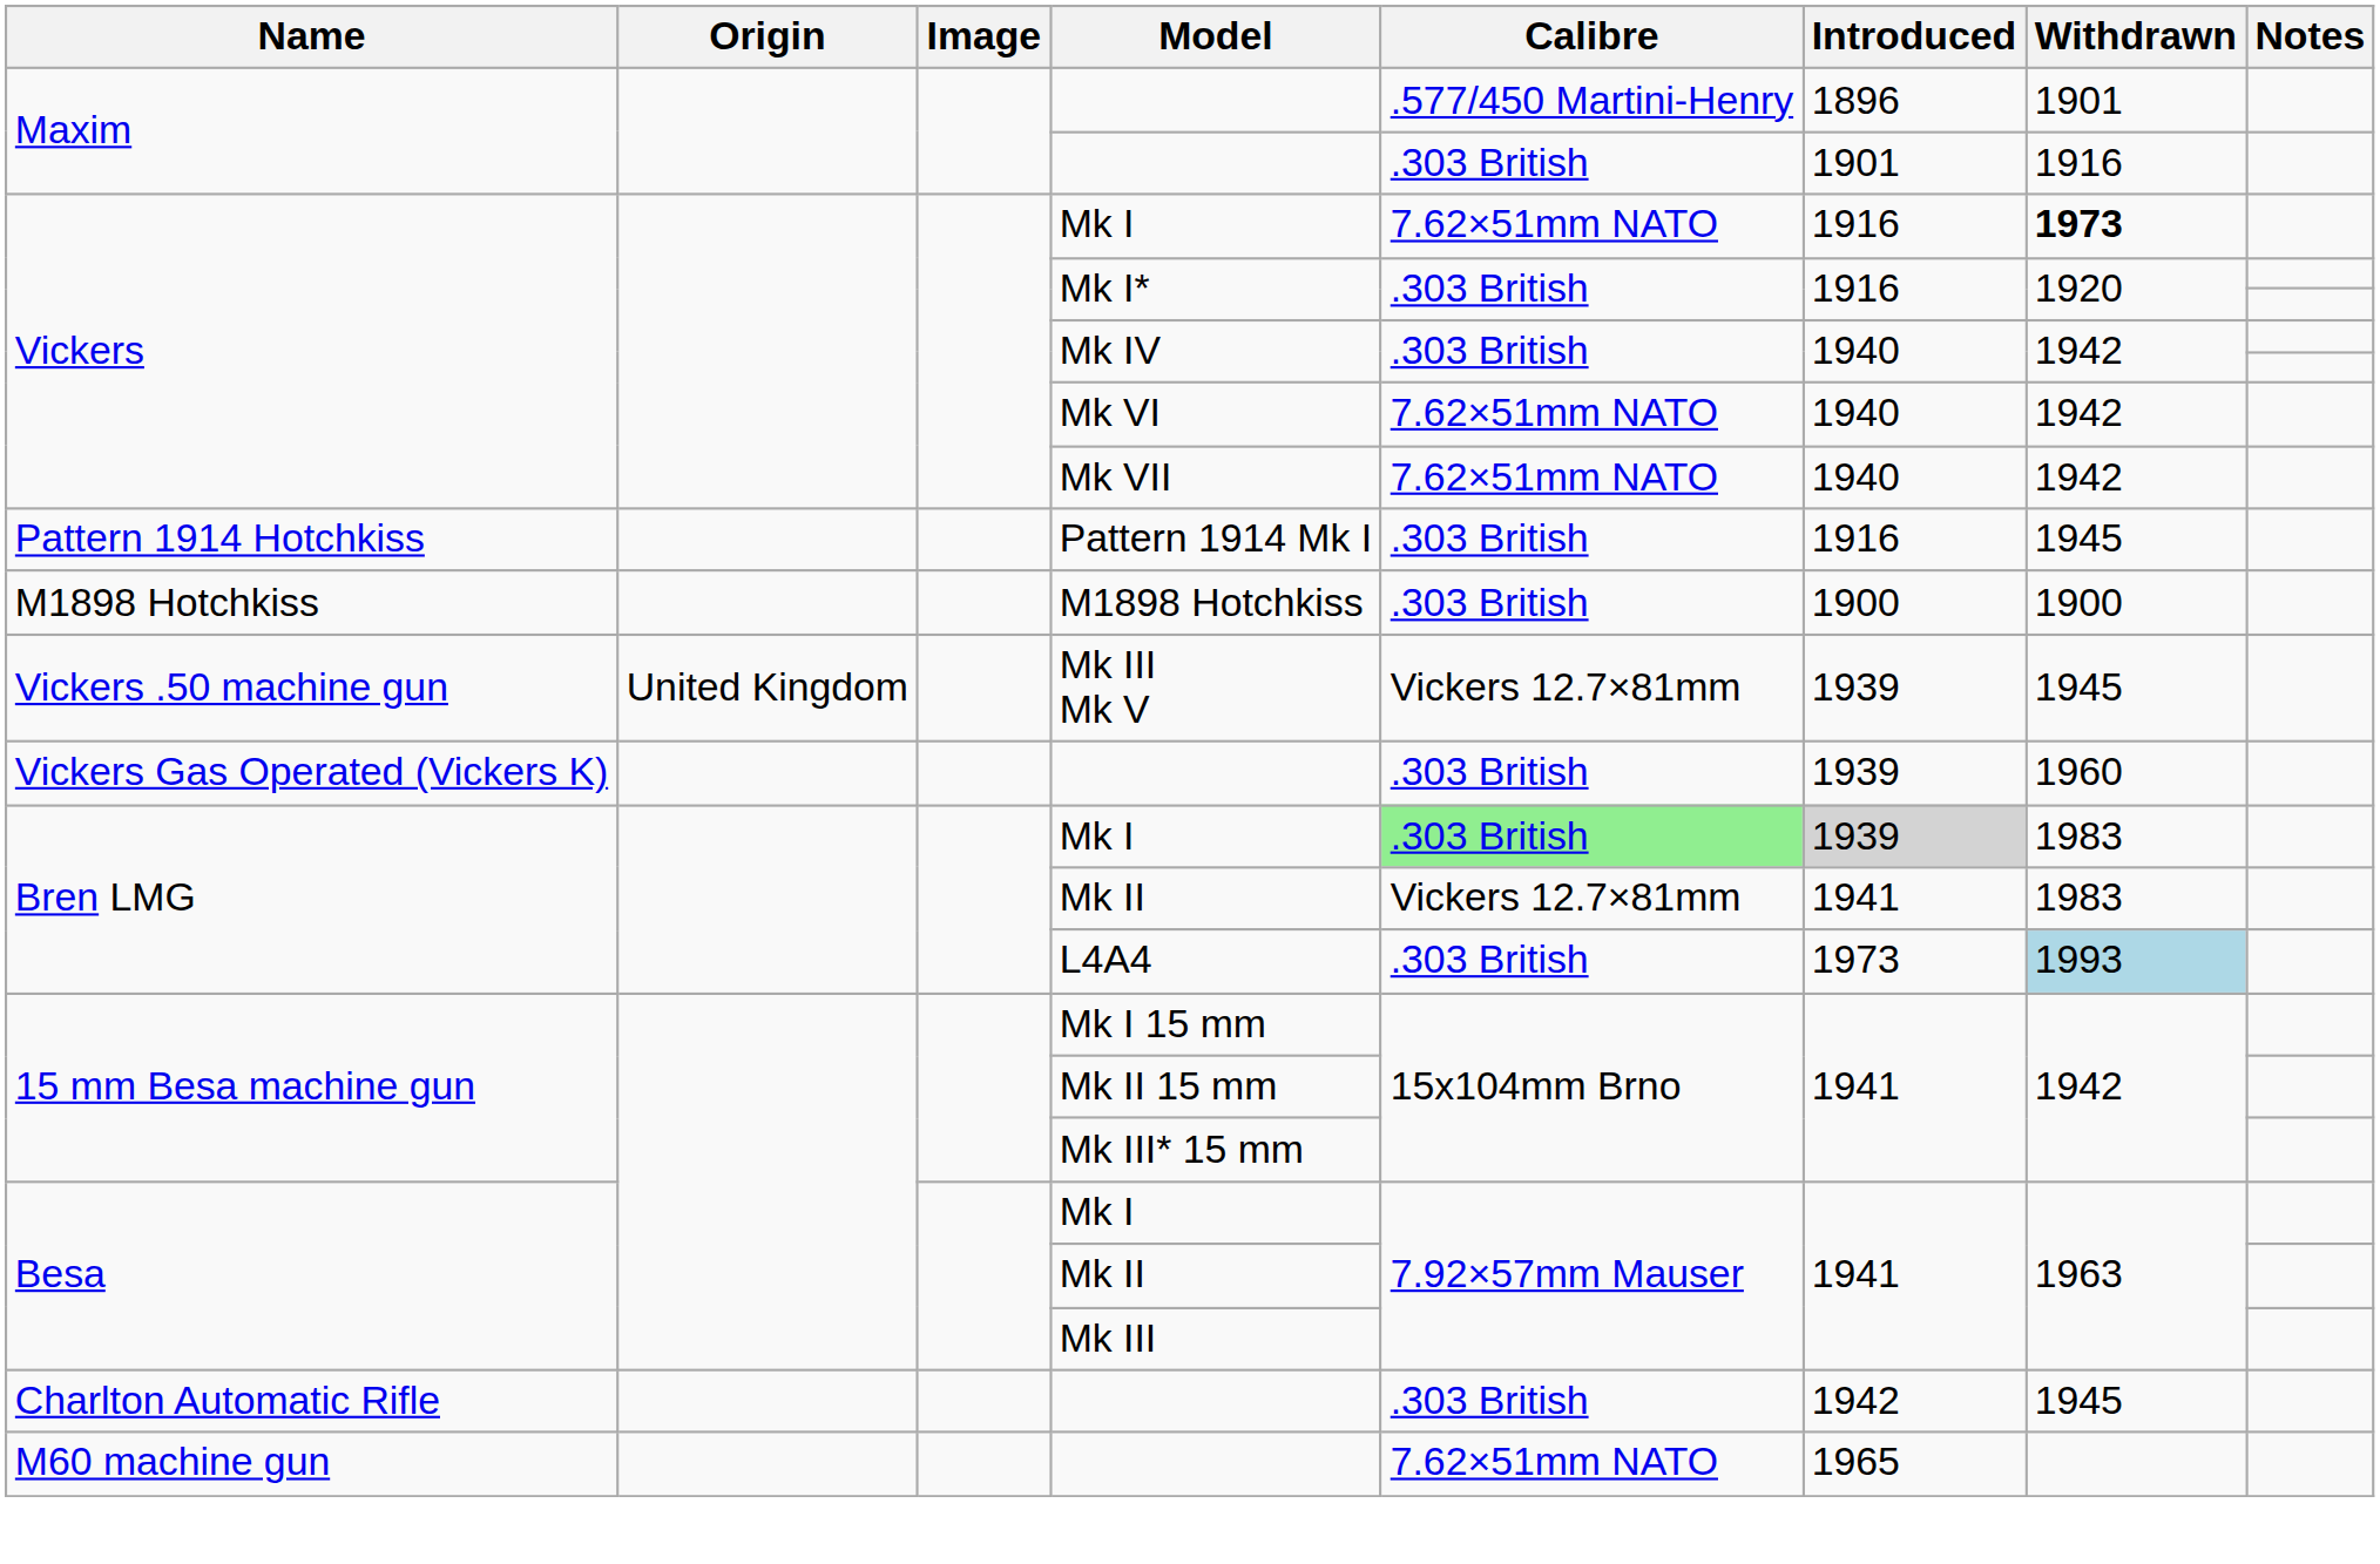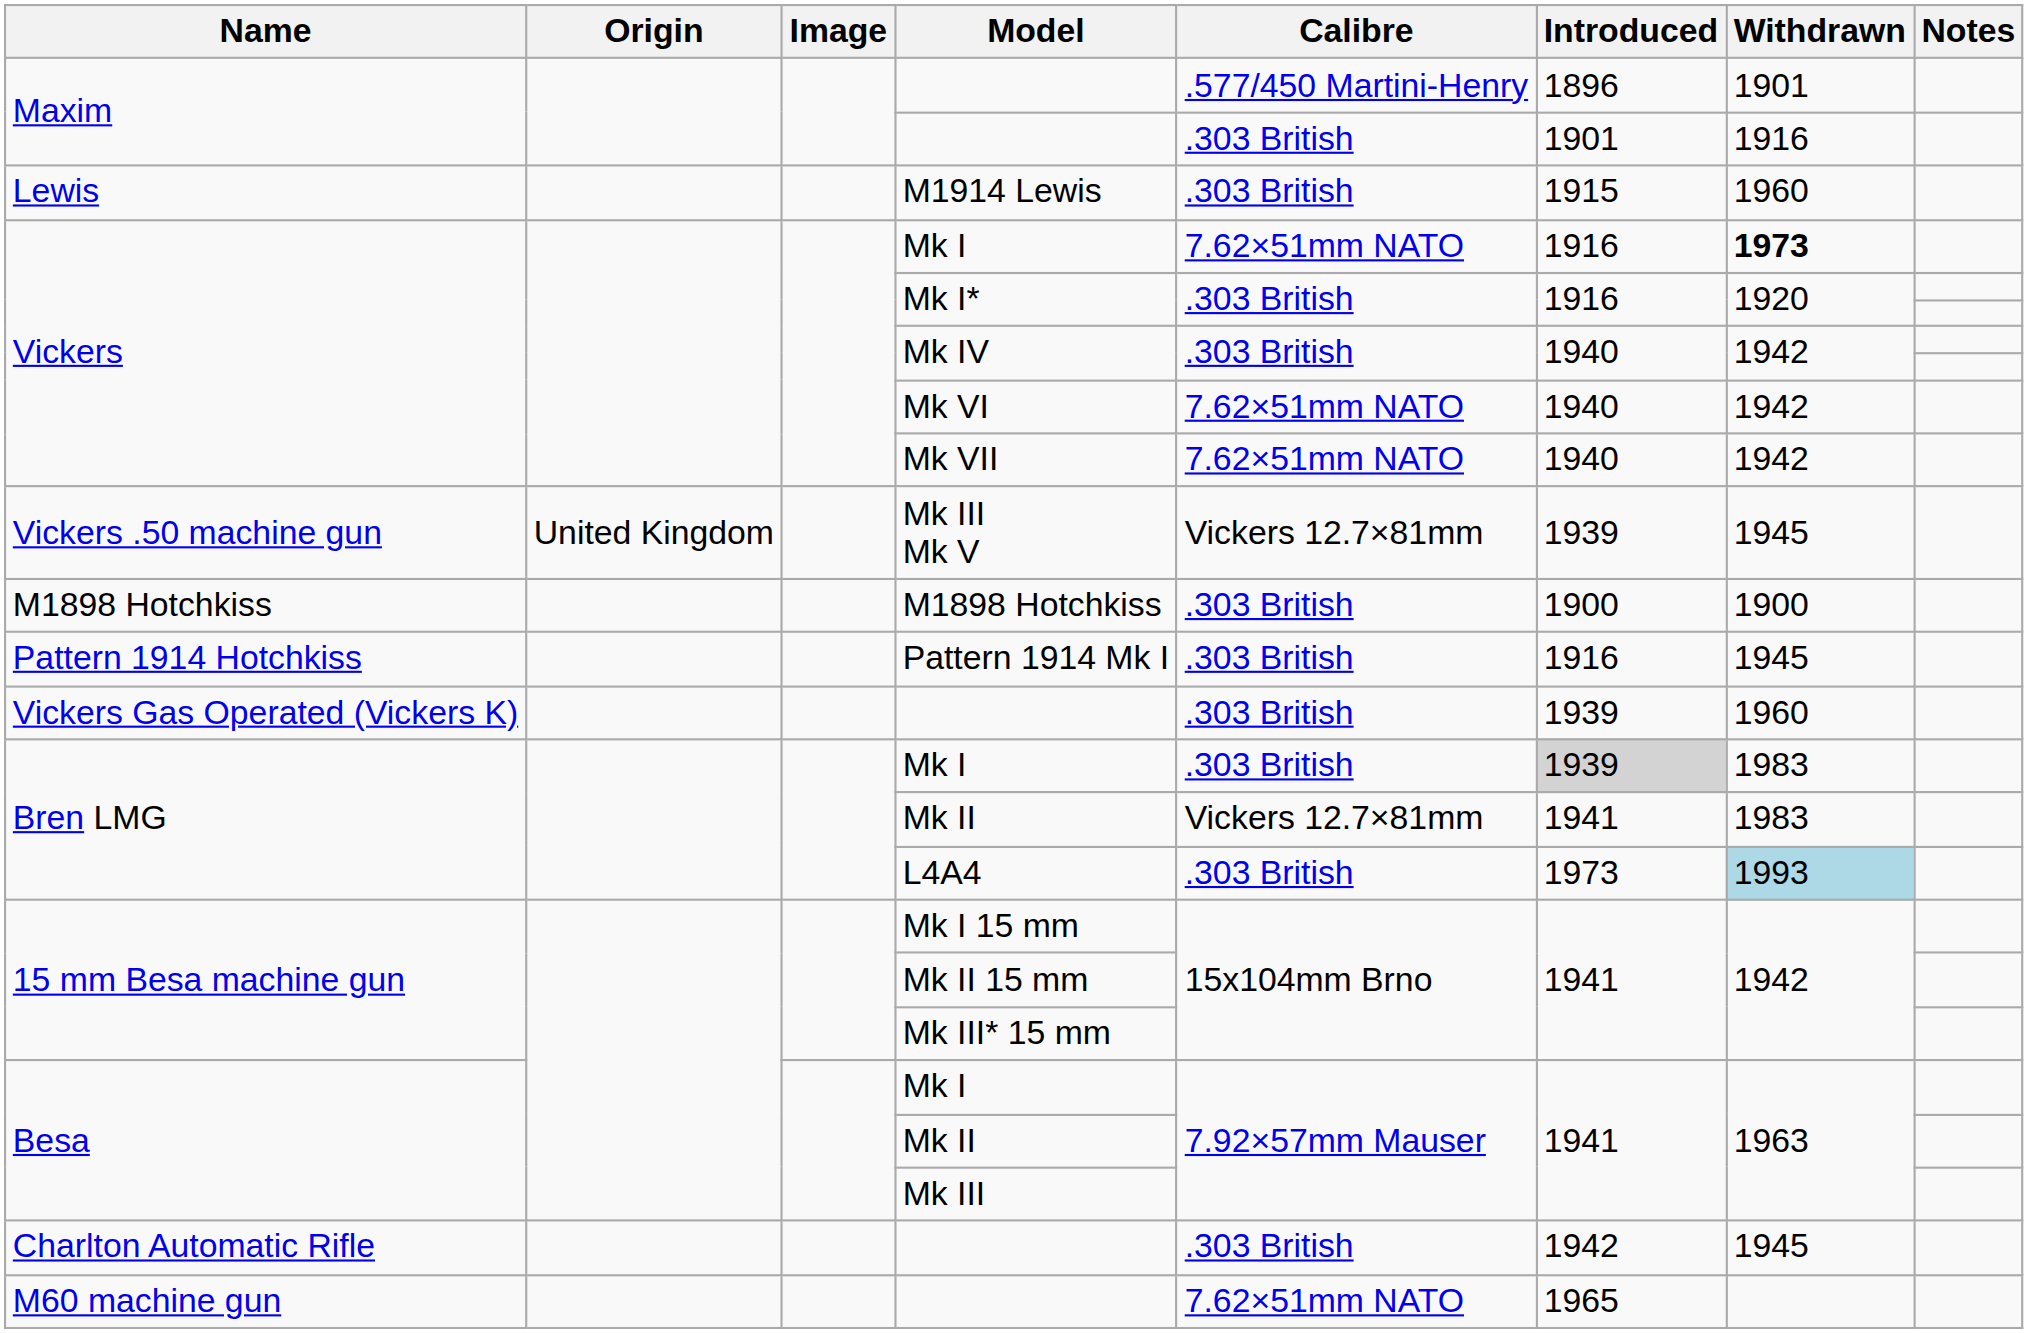 <table class="wikitable">
 <tr>
 <th>Name</th>
 <th>Origin</th>
 <th>Image</th>
 <th>Model</th>
 <th>Calibre</th>
 <th>Introduced</th>
 <th>Withdrawn</th>
 <th>Notes</th>
 </tr>
 <tr>
 <td rowspan="2"><a href='#'>Maxim</a></td>
 <td rowspan="2"></td>
 <td rowspan="2"></td>
 <td></td>
 <td><a href='#'>.577/450 Martini-Henry</a></td>
 <td>1896</td>
 <td>1901</td>
 <td></td>
 </tr>
 <tr>
 <td></td>
 <td><a href='#'>.303 British</a></td>
 <td>1901</td>
 <td>1916</td>
+<td></td>
+</tr>
+<tr>
+<td><a href='#'>Lewis</a></td>
+<td></td>
+<td></td>
+<td>M1914 Lewis</td>
+<td><a href='#'>.303 British</a></td>
+<td>1915</td>
+<td>1960</td>
 <td></td>
 </tr>
 <tr>
 <td rowspan="7"><a href='#'>Vickers</a></td>
 <td rowspan="7"></td>
 <td rowspan="7"></td>
 <td>Mk I</td>
 <td><a href='#'>7.62×51mm NATO</a></td>
 <td>1916</td>
 <td><strong>1973</strong></td>
 <td></td>
 </tr>
 <tr>
 <td rowspan="2">Mk I*</td>
 <td rowspan="2"><a href='#'>.303 British</a></td>
 <td rowspan="2">1916</td>
 <td rowspan="2">1920</td>
 <td></td>
 </tr>
 <tr>
 <td></td>
 </tr>
 <tr>
 <td rowspan="2">Mk IV</td>
 <td rowspan="2"><a href='#'>.303 British</a></td>
 <td rowspan="2">1940</td>
 <td rowspan="2">1942</td>
 <td></td>
 </tr>
 <tr>
 <td></td>
 </tr>
 <tr>
 <td>Mk VI</td>
 <td><a href='#'>7.62×51mm NATO</a></td>
 <td>1940</td>
 <td>1942</td>
 <td></td>
 </tr>
 <tr>
 <td>Mk VII</td>
 <td><a href='#'>7.62×51mm NATO</a></td>
 <td>1940</td>
 <td>1942</td>
 <td></td>
 </tr>
 <tr>
-<td><a href='#'>Pattern 1914 Hotchkiss</a></td>
+<td><a href='#'>Vickers .50 machine gun</a></td>
+<td>United Kingdom</td>
 <td></td>
-<td></td>
-<td>Pattern 1914 Mk I</td>
-<td><a href='#'>.303 British</a></td>
-<td>1916</td>
+<td>Mk III<br>Mk V</td>
+<td>Vickers 12.7×81mm</td>
+<td>1939</td>
 <td>1945</td>
 <td></td>
 </tr>
 <tr>
 <td>M1898 Hotchkiss</td>
 <td></td>
 <td></td>
 <td>M1898 Hotchkiss</td>
 <td><a href='#'>.303 British</a></td>
 <td>1900</td>
 <td>1900</td>
 <td></td>
 </tr>
 <tr>
-<td><a href='#'>Vickers .50 machine gun</a></td>
-<td>United Kingdom</td>
+<td><a href='#'>Pattern 1914 Hotchkiss</a></td>
 <td></td>
-<td>Mk III<br>Mk V</td>
-<td>Vickers 12.7×81mm</td>
-<td>1939</td>
+<td></td>
+<td>Pattern 1914 Mk I</td>
+<td><a href='#'>.303 British</a></td>
+<td>1916</td>
 <td>1945</td>
 <td></td>
 </tr>
 <tr>
 <td><a href='#'>Vickers Gas Operated (Vickers K)</a></td>
 <td></td>
 <td></td>
 <td></td>
 <td><a href='#'>.303 British</a></td>
 <td>1939</td>
 <td>1960</td>
 <td></td>
 </tr>
 <tr>
 <td rowspan="3"><a href='#'>Bren</a> LMG</td>
 <td rowspan="3"></td>
 <td rowspan="3"></td>
 <td>Mk I</td>
-<td style="background: lightgreen;"><a href='#'>.303 British</a></td>
+<td><a href='#'>.303 British</a></td>
 <td style="background: lightgrey;">1939</td>
 <td>1983</td>
 <td></td>
 </tr>
 <tr>
 <td>Mk II</td>
 <td>Vickers 12.7×81mm</td>
 <td>1941</td>
 <td>1983</td>
 <td></td>
 </tr>
 <tr>
 <td>L4A4</td>
 <td><a href='#'>.303 British</a></td>
 <td>1973</td>
 <td style="background: lightblue;">1993</td>
 <td></td>
 </tr>
 <tr>
 <td rowspan="3"><a href='#'>15 mm Besa machine gun</a></td>
 <td rowspan="6"></td>
 <td rowspan="3"></td>
 <td>Mk I 15 mm</td>
 <td rowspan="3">15x104mm Brno</td>
 <td rowspan="3">1941</td>
 <td rowspan="3">1942</td>
 <td></td>
 </tr>
 <tr>
 <td>Mk II 15 mm</td>
 <td></td>
 </tr>
 <tr>
 <td>Mk III* 15 mm</td>
 <td></td>
 </tr>
 <tr>
 <td rowspan="3"><a href='#'>Besa</a></td>
 <td rowspan="3"></td>
 <td>Mk I</td>
 <td rowspan="3"><a href='#'>7.92×57mm Mauser</a></td>
 <td rowspan="3">1941</td>
 <td rowspan="3">1963</td>
 <td></td>
 </tr>
 <tr>
 <td>Mk II</td>
 <td></td>
 </tr>
 <tr>
 <td>Mk III</td>
 <td></td>
 </tr>
 <tr>
 <td><a href='#'>Charlton Automatic Rifle</a></td>
 <td></td>
 <td></td>
 <td></td>
 <td><a href='#'>.303 British</a></td>
 <td>1942</td>
 <td>1945</td>
 <td></td>
 </tr>
 <tr>
 <td><a href='#'>M60 machine gun</a></td>
 <td></td>
 <td></td>
 <td></td>
 <td><a href='#'>7.62×51mm NATO</a></td>
 <td>1965</td>
 <td></td>
 <td></td>
 </tr>
 </table>
